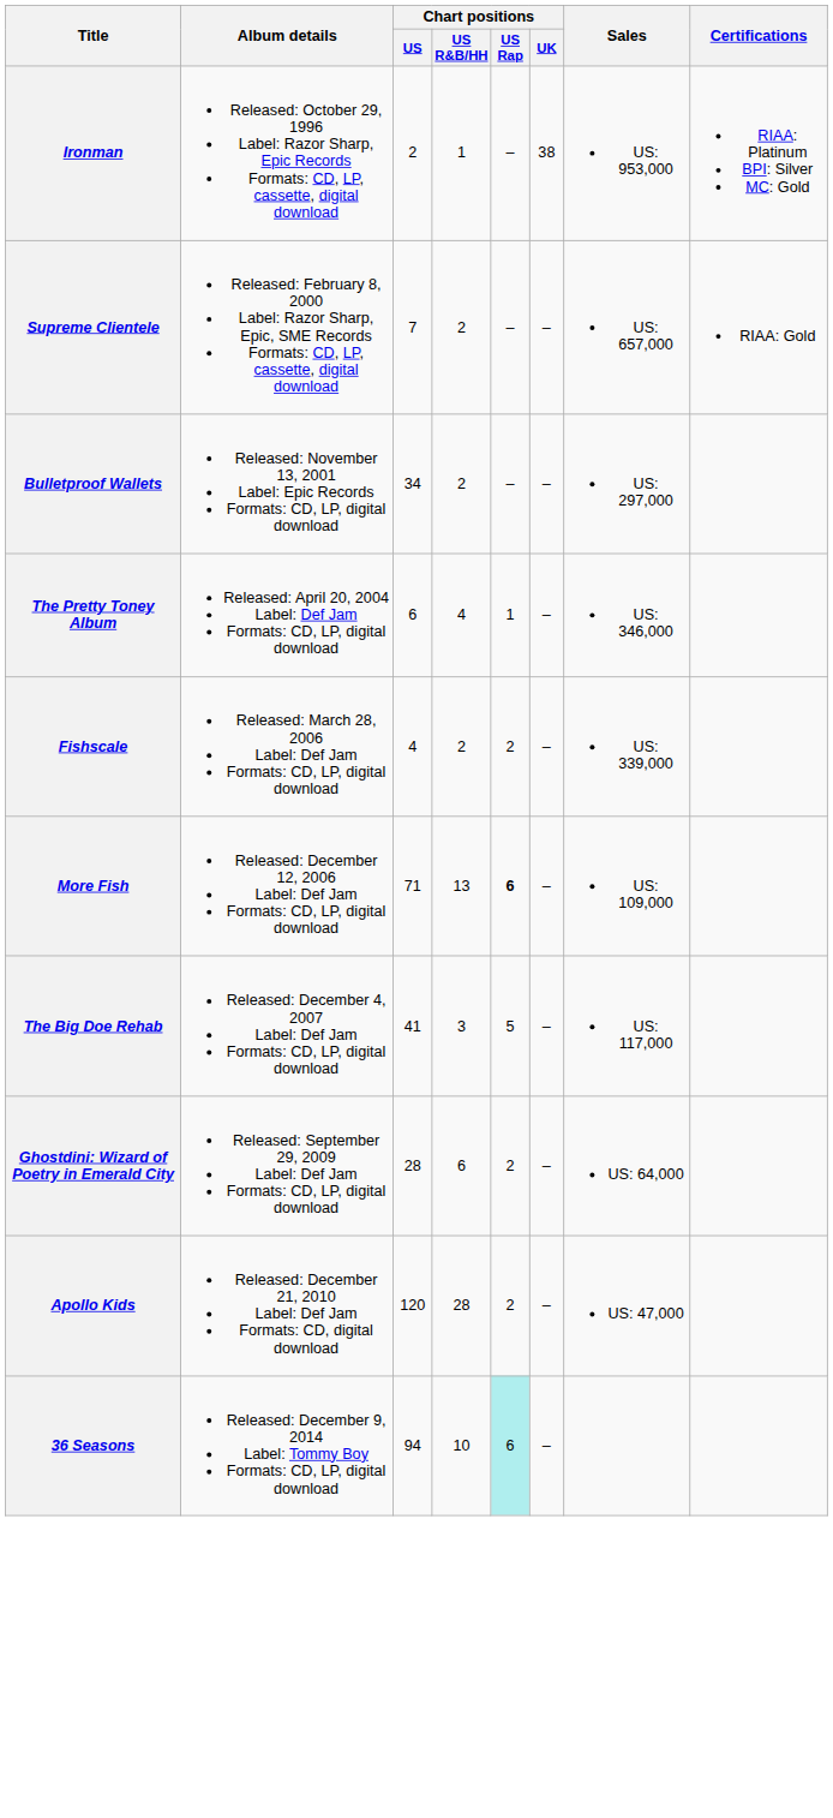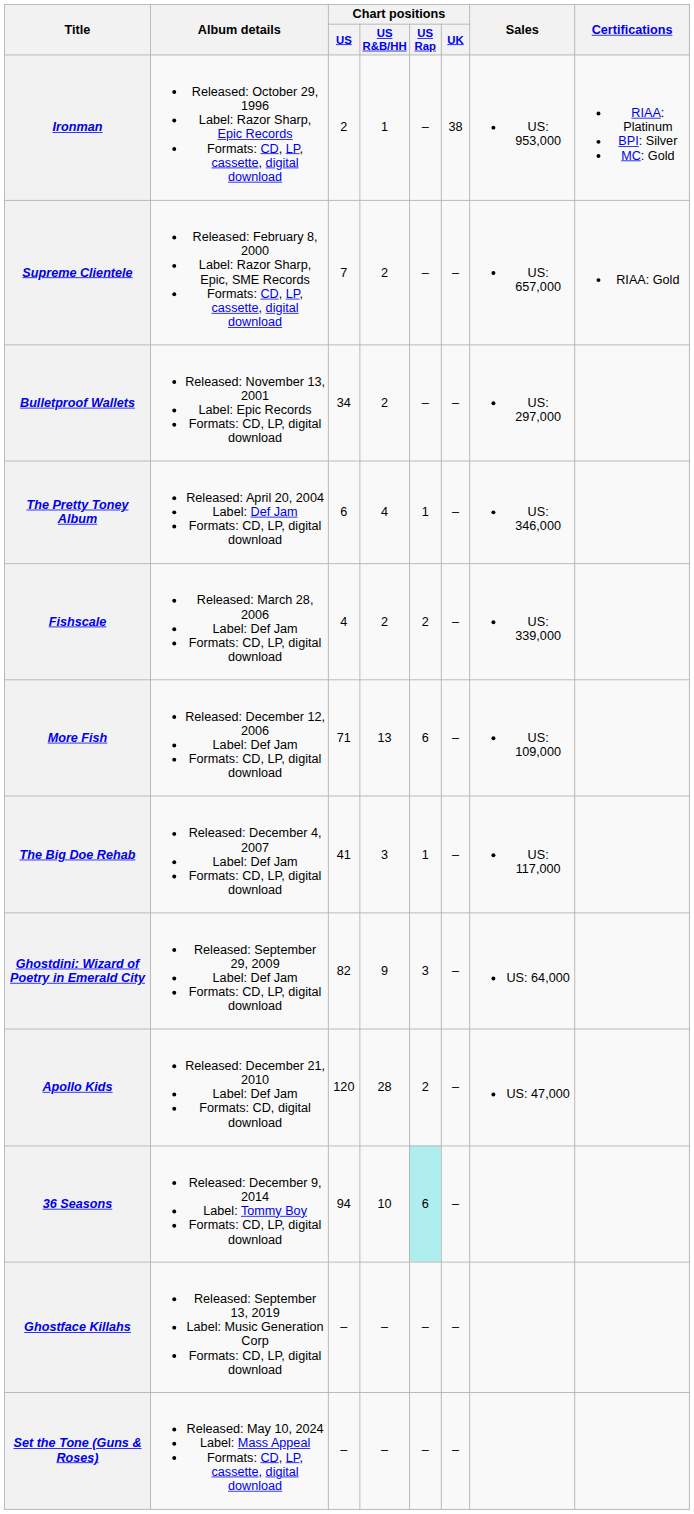 <table class="wikitable plainrowheaders" style="text-align:center">
 <tr>
 <th scope="col" rowspan="2" style="width:20em;">Title</th>
 <th scope="col" rowspan="2" style="width:23em;">Album details</th>
 <th scope="col" colspan="4">Chart positions</th>
 <th scope="col" rowspan="2" style="width:10.5em;">Sales</th>
 <th scope="col" rowspan="2" style="width:12em;"><a href='#'>Certifications</a></th>
 </tr>
 <tr>
 <th scope="col" style="width:3em;font-size:90%"><a href='#'>US</a><br></th>
 <th scope="col" style="width:3em;font-size:90%"><a href='#'>US<br>R&B/HH</a><br></th>
 <th scope="col" style="width:3em;font-size:90%"><a href='#'>US<br>Rap</a><br></th>
 <th scope="col" style="width:3em;font-size:90%"><a href='#'>UK</a><br></th>
 </tr>
 <tr>
 <th scope="row"><em><a href='#'>Ironman</a></em></th>
 <td><br><ul><li>Released: October 29, 1996</li><li>Label: Razor Sharp, <a href='#'>Epic Records</a></li><li>Formats: <a href='#'>CD</a>, <a href='#'>LP</a>, <a href='#'>cassette</a>, <a href='#'>digital download</a></li></ul></td>
 <td>2</td>
 <td>1</td>
 <td>–</td>
 <td>38</td>
 <td><br><ul><li>US: 953,000</li></ul></td>
 <td><br><ul><li><a href='#'>RIAA</a>: Platinum</li><li><a href='#'>BPI</a>: Silver</li><li><a href='#'>MC</a>: Gold</li></ul></td>
 </tr>
 <tr>
 <th scope="row"><em><a href='#'>Supreme Clientele</a></em></th>
 <td><br><ul><li>Released: February 8, 2000</li><li>Label: Razor Sharp, Epic, SME Records</li><li>Formats: <a href='#'>CD</a>, <a href='#'>LP</a>, <a href='#'>cassette</a>, <a href='#'>digital download</a></li></ul></td>
 <td>7</td>
 <td>2</td>
 <td>–</td>
 <td>–</td>
 <td><br><ul><li>US: 657,000</li></ul></td>
 <td><br><ul><li>RIAA: Gold</li></ul></td>
 </tr>
 <tr>
 <th scope="row"><em><a href='#'>Bulletproof Wallets</a></em></th>
 <td><br><ul><li>Released: November 13, 2001</li><li>Label: Epic Records</li><li>Formats: CD, LP, digital download</li></ul></td>
 <td>34</td>
 <td>2</td>
 <td>–</td>
 <td>–</td>
 <td><br><ul><li>US: 297,000</li></ul></td>
 <td></td>
 </tr>
 <tr>
 <th scope="row"><em><a href='#'>The Pretty Toney Album</a></em></th>
 <td><br><ul><li>Released: April 20, 2004</li><li>Label: <a href='#'>Def Jam</a></li><li>Formats: CD, LP, digital download</li></ul></td>
 <td>6</td>
 <td>4</td>
 <td>1</td>
 <td>–</td>
 <td><br><ul><li>US: 346,000</li></ul></td>
 <td></td>
 </tr>
 <tr>
 <th scope="row"><em><a href='#'>Fishscale</a></em></th>
 <td><br><ul><li>Released: March 28, 2006</li><li>Label: Def Jam</li><li>Formats: CD, LP, digital download</li></ul></td>
 <td>4</td>
 <td>2</td>
 <td>2</td>
 <td>–</td>
 <td><br><ul><li>US: 339,000</li></ul></td>
 <td></td>
 </tr>
 <tr>
 <th scope="row"><em><a href='#'>More Fish</a></em></th>
 <td><br><ul><li>Released: December 12, 2006</li><li>Label: Def Jam</li><li>Formats: CD, LP, digital download</li></ul></td>
 <td>71</td>
 <td>13</td>
-<td><strong>6</strong></td>
+<td>6</td>
 <td>–</td>
 <td><br><ul><li>US: 109,000</li></ul></td>
 <td></td>
 </tr>
 <tr>
 <th scope="row"><em><a href='#'>The Big Doe Rehab</a></em></th>
 <td><br><ul><li>Released: December 4, 2007</li><li>Label: Def Jam</li><li>Formats: CD, LP, digital download</li></ul></td>
 <td>41</td>
 <td>3</td>
-<td>5</td>
+<td>1</td>
 <td>–</td>
 <td><br><ul><li>US: 117,000</li></ul></td>
 <td></td>
 </tr>
 <tr>
 <th scope="row"><em><a href='#'>Ghostdini: Wizard of Poetry in Emerald City</a></em></th>
 <td><br><ul><li>Released: September 29, 2009</li><li>Label: Def Jam</li><li>Formats: CD, LP, digital download</li></ul></td>
-<td>28</td>
-<td>6</td>
-<td>2</td>
+<td>82</td>
+<td>9</td>
+<td>3</td>
 <td>–</td>
 <td><br><ul><li>US: 64,000</li></ul></td>
 <td></td>
 </tr>
 <tr>
 <th scope="row"><em><a href='#'>Apollo Kids</a></em></th>
 <td><br><ul><li>Released: December 21, 2010</li><li>Label: Def Jam</li><li>Formats: CD, digital download</li></ul></td>
 <td>120</td>
 <td>28</td>
 <td>2</td>
 <td>–</td>
 <td><br><ul><li>US: 47,000</li></ul></td>
 <td></td>
 </tr>
 <tr>
 <th scope="row"><em><a href='#'>36 Seasons</a></em></th>
 <td><br><ul><li>Released: December 9, 2014</li><li>Label: <a href='#'>Tommy Boy</a></li><li>Formats: CD, LP, digital download</li></ul></td>
 <td>94</td>
 <td>10</td>
 <td style="background: paleturquoise;">6</td>
 <td>–</td>
 <td></td>
 <td></td>
 </tr>
+<tr>
+<th scope="row"><em><a href='#'>Ghostface Killahs</a></em></th>
+<td><br><ul><li>Released: September 13, 2019</li><li>Label: Music Generation Corp</li><li>Formats: CD, LP, digital download</li></ul></td>
+<td>–</td>
+<td>–</td>
+<td>–</td>
+<td>–</td>
+<td></td>
+<td></td>
+</tr>
+<tr>
+<th scope="row"><em><a href='#'>Set the Tone (Guns & Roses)</a></em></th>
+<td><br><ul><li>Released: May 10, 2024</li><li>Label: <a href='#'>Mass Appeal</a></li><li>Formats: <a href='#'>CD</a>, <a href='#'>LP</a>, <a href='#'>cassette</a>, <a href='#'>digital download</a></li></ul></td>
+<td>–</td>
+<td>–</td>
+<td>–</td>
+<td>–</td>
+<td></td>
+<td></td>
+</tr>
 </table>
